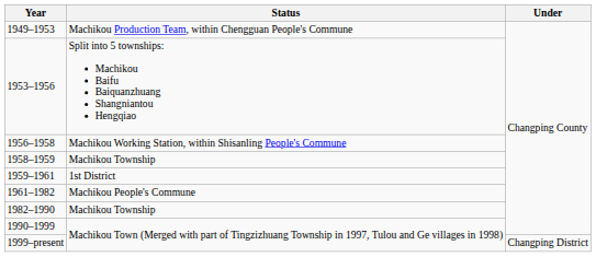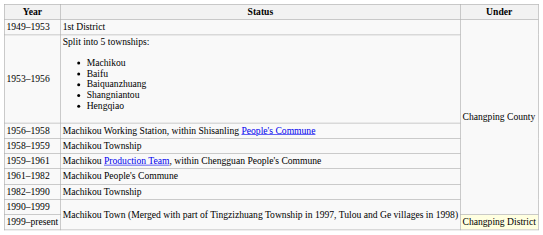 <table class="wikitable">
 <tr>
 <th>Year</th>
 <th>Status</th>
 <th>Under</th>
 </tr>
 <tr>
 <td>1949–1953</td>
-<td>Machikou <a href='#'>Production Team</a>, within Chengguan People's Commune</td>
+<td>1st District</td>
 <td rowspan="8">Changping County</td>
 </tr>
 <tr>
 <td>1953–1956</td>
 <td>Split into 5 townships:<br><ul><li>Machikou</li><li>Baifu</li><li>Baiquanzhuang</li><li>Shangniantou</li><li>Hengqiao</li></ul></td>
 </tr>
 <tr>
 <td>1956–1958</td>
 <td>Machikou Working Station, within Shisanling <a href='#'>People's Commune</a></td>
 </tr>
 <tr>
 <td>1958–1959</td>
 <td>Machikou Township</td>
 </tr>
 <tr>
 <td>1959–1961</td>
-<td>1st District</td>
+<td>Machikou <a href='#'>Production Team</a>, within Chengguan People's Commune</td>
 </tr>
 <tr>
 <td>1961–1982</td>
 <td>Machikou People's Commune</td>
 </tr>
 <tr>
 <td>1982–1990</td>
 <td>Machikou Township</td>
 </tr>
 <tr>
 <td>1990–1999</td>
 <td rowspan="2">Machikou Town (Merged with part of Tingzizhuang Township in 1997, Tulou and Ge villages in 1998)</td>
 </tr>
 <tr>
 <td>1999–present</td>
-<td>Changping District</td>
+<td style="background: lightyellow;">Changping District</td>
 </tr>
 </table>
